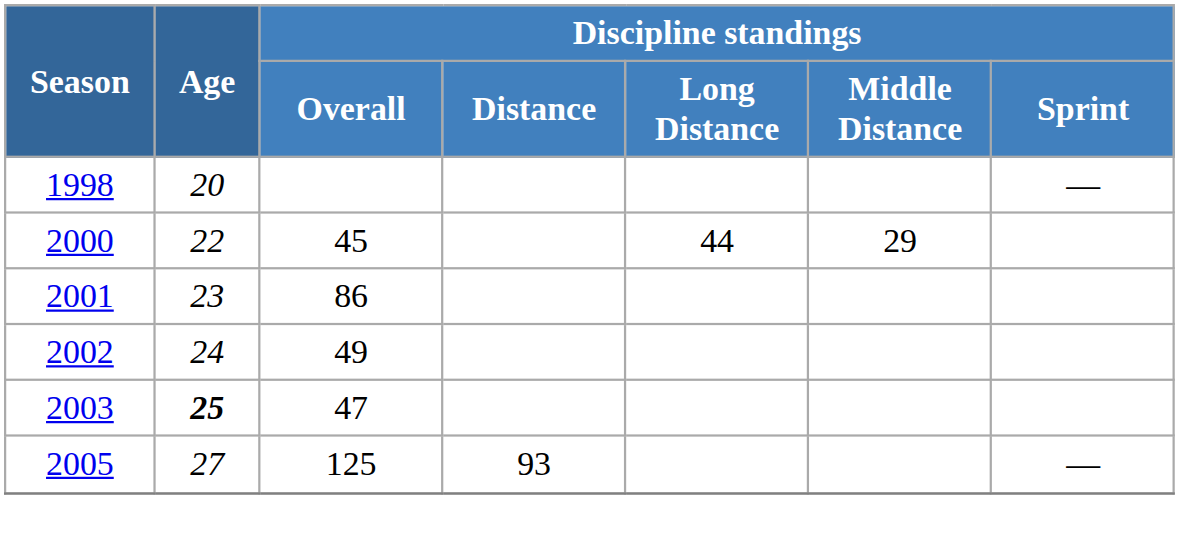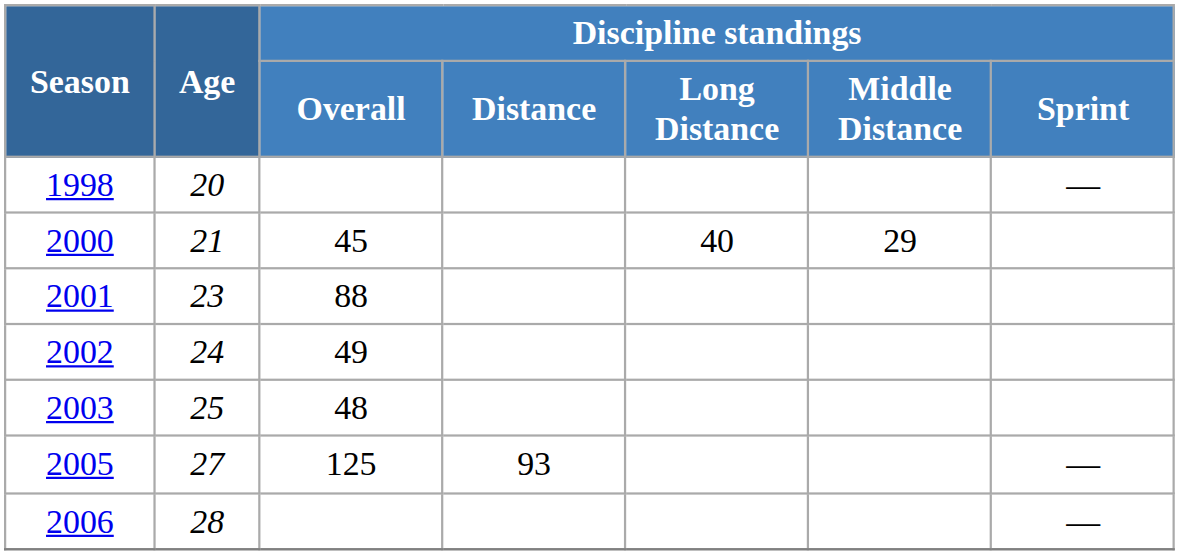 <table class="wikitable" style="font-size:95%; text-align:center; border:grey solid 1px; border-collapse:collapse; background:#ffffff;">
 <tr>
 <th style="background-color:#369; color:white; width:60px;" rowspan="2"> Season </th>
 <th style="background-color:#369; color:white; width:40px;" rowspan="2"> Age </th>
 <th style="background-color:#4180be; color:white;" colspan="5">Discipline standings</th>
 </tr>
 <tr>
 <th style="background-color:#4180be; color:white; width:75px;">Overall</th>
 <th style="background-color:#4180be; color:white; width:75px;">Distance</th>
 <th style="background-color:#4180be; color:white; width:75px;">Long Distance</th>
 <th style="background-color:#4180be; color:white; width:75px;">Middle Distance</th>
 <th style="background-color:#4180be; color:white; width:75px;">Sprint</th>
 </tr>
 <tr>
 <td><a href='#'>1998</a></td>
 <td><em>20</em></td>
 <td></td>
 <td></td>
 <td></td>
 <td></td>
 <td>—</td>
 </tr>
 <tr>
 <td><a href='#'>2000</a></td>
-<td><em>22</em></td>
+<td><em>21</em></td>
 <td>45</td>
 <td></td>
-<td>44</td>
+<td>40</td>
 <td>29</td>
 <td></td>
 </tr>
 <tr>
 <td><a href='#'>2001</a></td>
 <td><em>23</em></td>
-<td>86</td>
+<td>88</td>
 <td></td>
 <td></td>
 <td></td>
 <td></td>
 </tr>
 <tr>
 <td><a href='#'>2002</a></td>
 <td><em>24</em></td>
 <td>49</td>
 <td></td>
 <td></td>
 <td></td>
 <td></td>
 </tr>
 <tr>
 <td><a href='#'>2003</a></td>
-<td><strong><em>25</em></strong></td>
-<td>47</td>
+<td><em>25</em></td>
+<td>48</td>
 <td></td>
 <td></td>
 <td></td>
 <td></td>
 </tr>
 <tr>
 <td><a href='#'>2005</a></td>
 <td><em>27</em></td>
 <td>125</td>
 <td>93</td>
 <td></td>
 <td></td>
 <td>—</td>
 </tr>
 <tr>
+<td><a href='#'>2006</a></td>
+<td><em>28</em></td>
+<td></td>
+<td></td>
+<td></td>
+<td></td>
+<td>—</td>
+</tr>
+<tr>
 </tr>
 </table>
